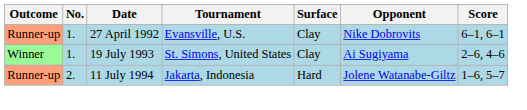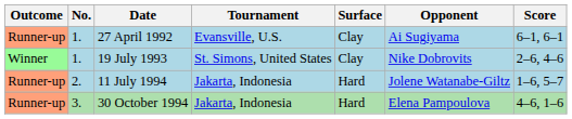 <table class="sortable wikitable" style=font-size:97%>
 <tr>
 <th>Outcome</th>
 <th>No.</th>
 <th>Date</th>
 <th>Tournament</th>
 <th>Surface</th>
 <th>Opponent</th>
 <th>Score</th>
 </tr>
 <tr style="background:lightblue;">
 <td bgcolor="FFA07A">Runner-up</td>
 <td>1.</td>
 <td>27 April 1992</td>
 <td><a href='#'>Evansville</a>, U.S.</td>
 <td>Clay</td>
-<td> <a href='#'>Nike Dobrovits</a></td>
+<td> <a href='#'>Ai Sugiyama</a></td>
 <td>6–1, 6–1</td>
 </tr>
 <tr style="background:lightblue;">
 <td bgcolor="98FB98">Winner</td>
 <td>1.</td>
 <td>19 July 1993</td>
 <td><a href='#'>St. Simons</a>, United States</td>
 <td>Clay</td>
-<td> <a href='#'>Ai Sugiyama</a></td>
+<td> <a href='#'>Nike Dobrovits</a></td>
 <td>2–6, 4–6</td>
 </tr>
 <tr style="background:lightblue;">
 <td bgcolor="FFA07A">Runner-up</td>
 <td>2.</td>
 <td>11 July 1994</td>
 <td><a href='#'>Jakarta</a>, Indonesia</td>
 <td>Hard</td>
 <td> <a href='#'>Jolene Watanabe-Giltz</a></td>
 <td>1–6, 5–7</td>
 </tr>
+<tr bgcolor="#addfad">
+<td bgcolor="FFA07A">Runner-up</td>
+<td>3.</td>
+<td>30 October 1994</td>
+<td><a href='#'>Jakarta</a>, Indonesia</td>
+<td>Hard</td>
+<td> <a href='#'>Elena Pampoulova</a></td>
+<td>4–6, 1–6</td>
+</tr>
 </table>
